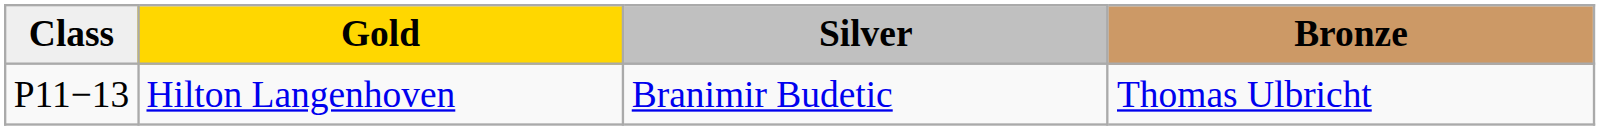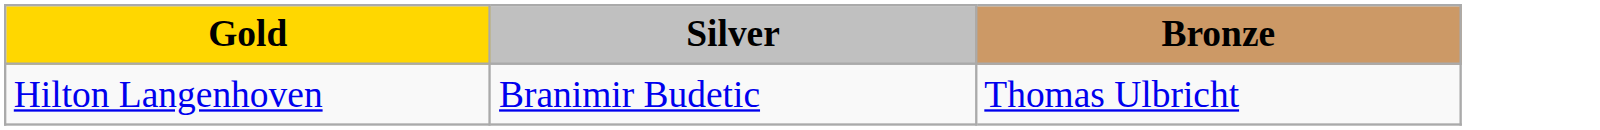 <table class="wikitable" style="text-align:left">
 <tr align="center">
-<td bgcolor=efefef><strong>Class</strong></td>
 <td width=200 bgcolor=gold><strong>Gold</strong></td>
 <td width=200 bgcolor=silver><strong>Silver</strong></td>
 <td width=200 bgcolor=CC9966><strong>Bronze</strong></td>
 </tr>
 <tr>
-<td>P11−13</td>
 <td><a href='#'>Hilton Langenhoven</a><br><em> </em></td>
 <td><a href='#'>Branimir Budetic</a><br><em> </em></td>
 <td><a href='#'>Thomas Ulbricht</a><br><em> </em></td>
 </tr>
 </table>
